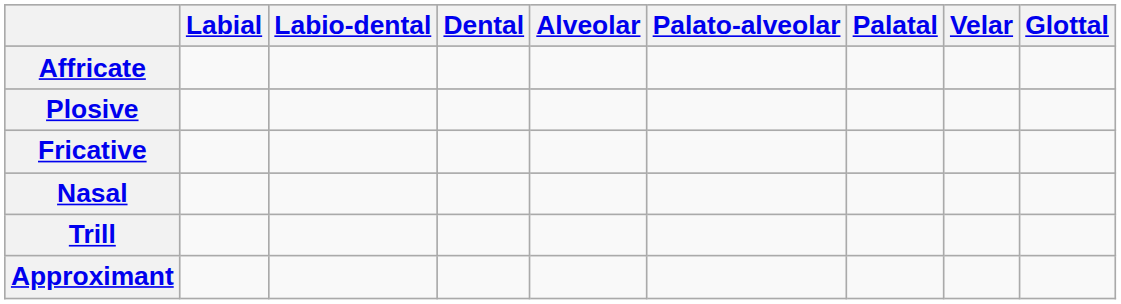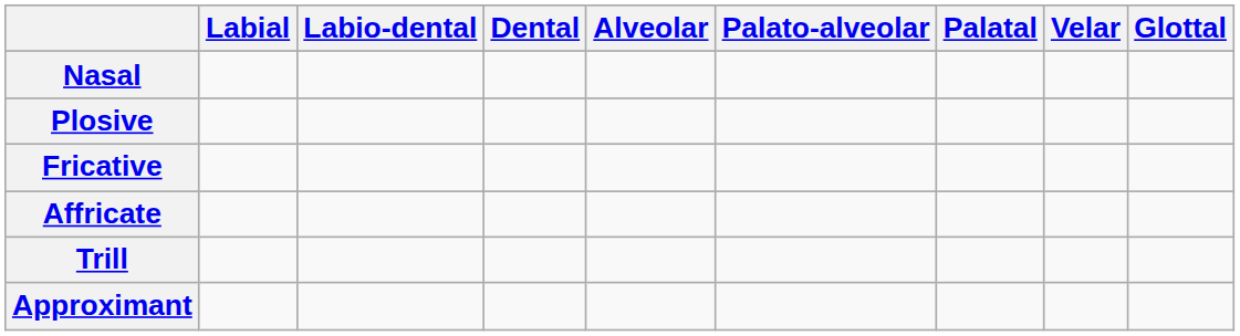 <table class="wikitable" style="text-align:center">
 <tr>
 <th></th>
 <th><a href='#'>Labial</a></th>
 <th><a href='#'>Labio-dental</a></th>
 <th><a href='#'>Dental</a></th>
 <th><a href='#'>Alveolar</a></th>
 <th><a href='#'>Palato-alveolar</a></th>
 <th><a href='#'>Palatal</a></th>
 <th><a href='#'>Velar</a></th>
 <th><a href='#'>Glottal</a></th>
 </tr>
 <tr>
-<th><a href='#'>Affricate</a></th>
+<th><a href='#'>Nasal</a></th>
 <td></td>
 <td></td>
 <td></td>
 <td></td>
-<td> </td>
+<td></td>
 <td></td>
 <td></td>
 <td></td>
 </tr>
 <tr>
 <th><a href='#'>Plosive</a></th>
 <td> </td>
 <td></td>
 <td> </td>
 <td> </td>
 <td></td>
 <td></td>
 <td> </td>
 <td></td>
 </tr>
 <tr>
 <th><a href='#'>Fricative</a></th>
 <td></td>
 <td> </td>
 <td></td>
 <td> </td>
 <td></td>
 <td></td>
 <td></td>
 <td></td>
 </tr>
 <tr>
-<th><a href='#'>Nasal</a></th>
+<th><a href='#'>Affricate</a></th>
 <td></td>
 <td></td>
 <td></td>
 <td></td>
-<td></td>
+<td> </td>
 <td></td>
 <td></td>
 <td></td>
 </tr>
 <tr>
 <th><a href='#'>Trill</a></th>
 <td></td>
 <td></td>
 <td></td>
 <td></td>
 <td></td>
 <td></td>
 <td></td>
 <td></td>
 </tr>
 <tr>
 <th><a href='#'>Approximant</a></th>
 <td></td>
 <td></td>
 <td></td>
 <td></td>
 <td></td>
 <td></td>
 <td></td>
 <td></td>
 </tr>
 </table>
